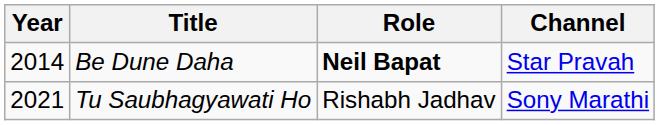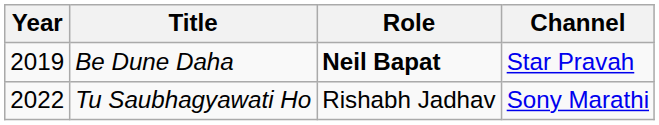 <table class="wikitable sortable">
 <tr>
 <th>Year</th>
 <th>Title</th>
 <th>Role</th>
 <th>Channel</th>
 </tr>
 <tr>
-<td>2014</td>
+<td>2019</td>
 <td><em>Be Dune Daha</em></td>
 <td><strong>Neil Bapat</strong></td>
 <td><a href='#'>Star Pravah</a></td>
 </tr>
 <tr>
-<td>2021</td>
+<td>2022</td>
 <td><em>Tu Saubhagyawati Ho</em></td>
 <td>Rishabh Jadhav</td>
 <td><a href='#'>Sony Marathi</a></td>
 </tr>
 </table>
